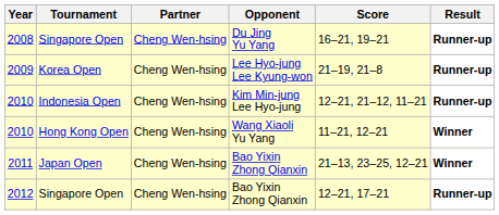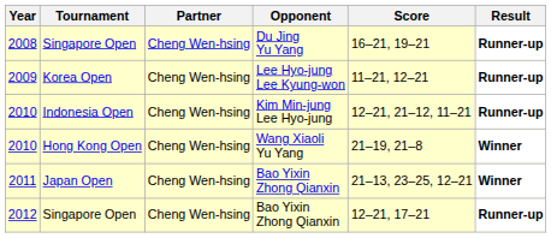 <table class="sortable wikitable" style="font-size: 90%;">
 <tr>
 <th>Year</th>
 <th>Tournament</th>
 <th>Partner</th>
 <th>Opponent</th>
 <th>Score</th>
 <th>Result</th>
 </tr>
 <tr style="background:#FFFFCC">
 <td align="center"><a href='#'>2008</a></td>
 <td align="left"><a href='#'>Singapore Open</a></td>
 <td align="left"> <a href='#'>Cheng Wen-hsing</a></td>
 <td align="left"> <a href='#'>Du Jing</a> <br>  <a href='#'>Yu Yang</a></td>
 <td align="left">16–21, 19–21</td>
 <td style="text-align:left; background:white"> <strong>Runner-up</strong></td>
 </tr>
 <tr style="background:#FFFFCC">
 <td align="center"><a href='#'>2009</a></td>
 <td align="left"><a href='#'>Korea Open</a></td>
 <td align="left"> Cheng Wen-hsing</td>
 <td align="left"> <a href='#'>Lee Hyo-jung</a> <br>  <a href='#'>Lee Kyung-won</a></td>
-<td align="left">21–19, 21–8</td>
+<td align="left">11–21, 12–21</td>
 <td style="text-align:left; background:white"> <strong>Runner-up</strong></td>
 </tr>
 <tr style="background:#FFFFCC">
 <td align="center"><a href='#'>2010</a></td>
 <td align="left"><a href='#'>Indonesia Open</a></td>
 <td align="left"> Cheng Wen-hsing</td>
 <td align="left"> <a href='#'>Kim Min-jung</a> <br>  Lee Hyo-jung</td>
 <td align="left">12–21, 21–12, 11–21</td>
 <td style="text-align:left; background:white"> <strong>Runner-up</strong></td>
 </tr>
 <tr style="background:#FFFFCC">
 <td align="center"><a href='#'>2010</a></td>
 <td align="left"><a href='#'>Hong Kong Open</a></td>
 <td align="left"> Cheng Wen-hsing</td>
 <td align="left"> <a href='#'>Wang Xiaoli</a> <br>  Yu Yang</td>
-<td align="left">11–21, 12–21</td>
+<td align="left">21–19, 21–8</td>
 <td style="text-align:left; background:white"> <strong>Winner</strong></td>
 </tr>
 <tr style="background:#FFFFCC">
 <td align="center"><a href='#'>2011</a></td>
 <td align="left"><a href='#'>Japan Open</a></td>
 <td align="left"> Cheng Wen-hsing</td>
 <td align="left"> <a href='#'>Bao Yixin</a> <br>  <a href='#'>Zhong Qianxin</a></td>
 <td align="left">21–13, 23–25, 12–21</td>
 <td style="text-align:left; background:white"> <strong>Winner</strong></td>
 </tr>
 <tr style="background:#FFFFCC">
 <td align="center"><a href='#'>2012</a></td>
 <td align="left">Singapore Open</td>
 <td align="left"> Cheng Wen-hsing</td>
 <td align="left"> Bao Yixin <br>  Zhong Qianxin</td>
 <td align="left">12–21, 17–21</td>
 <td style="text-align:left; background:white"> <strong>Runner-up</strong></td>
 </tr>
 </table>
